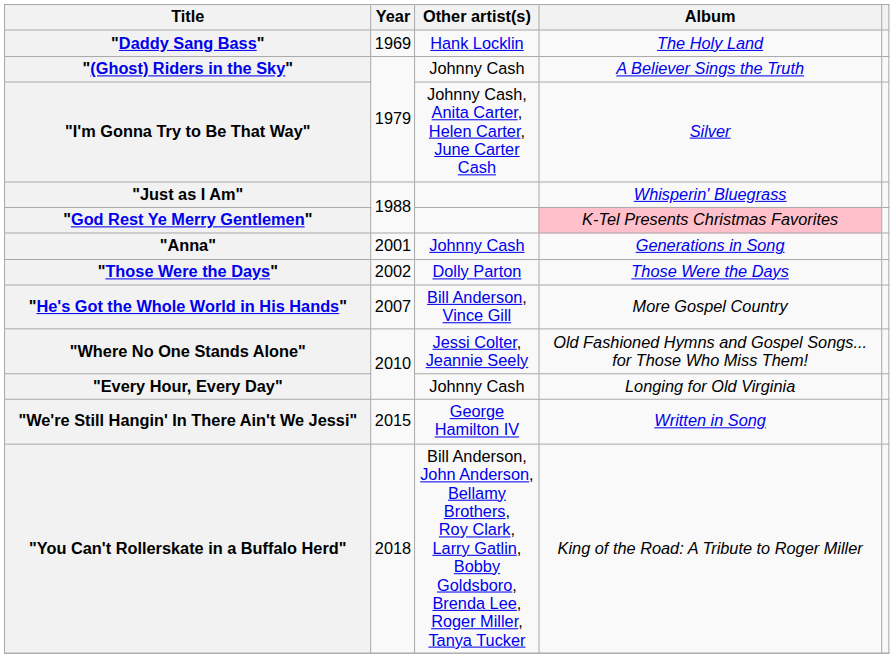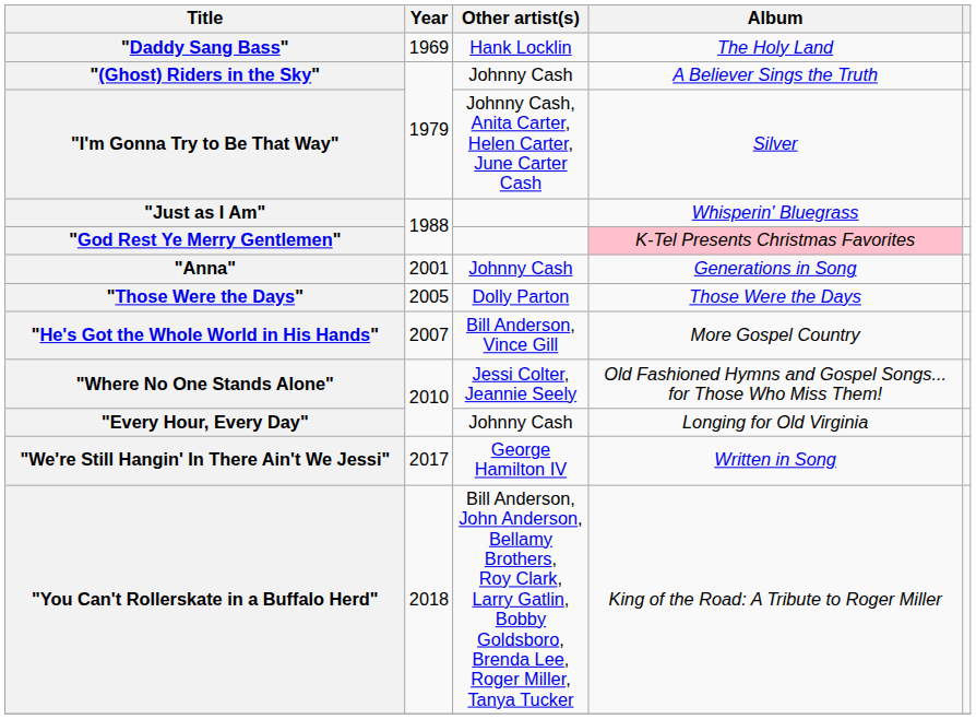 <table class="wikitable plainrowheaders" style="text-align:center;" border="1">
 <tr>
 <th scope="col" style="width:22em;">Title</th>
 <th scope="col">Year</th>
 <th scope="col">Other artist(s)</th>
 <th scope="col">Album</th>
 <th scope="col"></th>
 </tr>
 <tr>
 <th scope="row">"<a href='#'>Daddy Sang Bass</a>" </th>
 <td>1969</td>
 <td><a href='#'>Hank Locklin</a></td>
 <td><em><a href='#'>The Holy Land</a></em></td>
 <td></td>
 </tr>
 <tr>
 <th scope="row">"<a href='#'>(Ghost) Riders in the Sky</a>"</th>
 <td rowspan="2">1979</td>
 <td>Johnny Cash</td>
 <td><em><a href='#'>A Believer Sings the Truth</a></em></td>
 <td></td>
 </tr>
 <tr>
 <th scope="row">"I'm Gonna Try to Be That Way"</th>
 <td>Johnny Cash,<br><a href='#'>Anita Carter</a>,<br><a href='#'>Helen Carter</a>,<br><a href='#'>June Carter Cash</a></td>
 <td><em><a href='#'>Silver</a></em></td>
 <td></td>
 </tr>
 <tr>
 <th scope="row">"Just as I Am"</th>
 <td rowspan="2">1988</td>
 <td></td>
 <td><em><a href='#'>Whisperin' Bluegrass</a></em></td>
 <td></td>
 </tr>
 <tr>
 <th scope="row">"<a href='#'>God Rest Ye Merry Gentlemen</a>"</th>
 <td></td>
 <td style="background: pink;"><em>K-Tel Presents Christmas Favorites</em></td>
 <td></td>
 </tr>
 <tr>
 <th scope="row">"Anna"</th>
 <td>2001</td>
 <td><a href='#'>Johnny Cash</a></td>
 <td><em><a href='#'>Generations in Song</a></em></td>
 <td></td>
 </tr>
 <tr>
 <th scope="row">"<a href='#'>Those Were the Days</a>" </th>
-<td>2002</td>
+<td>2005</td>
 <td><a href='#'>Dolly Parton</a></td>
 <td><em><a href='#'>Those Were the Days</a></em></td>
 <td></td>
 </tr>
 <tr>
 <th scope="row">"<a href='#'>He's Got the Whole World in His Hands</a>"</th>
 <td>2007</td>
 <td><a href='#'>Bill Anderson</a>,<br><a href='#'>Vince Gill</a></td>
 <td><em>More Gospel Country</em></td>
 <td></td>
 </tr>
 <tr>
 <th scope="row">"Where No One Stands Alone"</th>
 <td rowspan="2">2010</td>
 <td><a href='#'>Jessi Colter</a>,<br><a href='#'>Jeannie Seely</a></td>
 <td><em>Old Fashioned Hymns and Gospel Songs... for Those Who Miss Them!</em></td>
 <td></td>
 </tr>
 <tr>
 <th scope="row">"Every Hour, Every Day"</th>
 <td>Johnny Cash</td>
 <td><em>Longing for Old Virginia</em></td>
 <td></td>
 </tr>
 <tr>
 <th scope="row">"We're Still Hangin' In There Ain't We Jessi"</th>
-<td>2015</td>
+<td>2017</td>
 <td><a href='#'>George Hamilton IV</a></td>
 <td><em><a href='#'>Written in Song</a></em></td>
 <td></td>
 </tr>
 <tr>
 <th scope="row">"You Can't Rollerskate in a Buffalo Herd"</th>
 <td>2018</td>
 <td>Bill Anderson,<br><a href='#'>John Anderson</a>,<br><a href='#'>Bellamy Brothers</a>,<br><a href='#'>Roy Clark</a>,<br><a href='#'>Larry Gatlin</a>,<br><a href='#'>Bobby Goldsboro</a>,<br><a href='#'>Brenda Lee</a>,<br><a href='#'>Roger Miller</a>,<br><a href='#'>Tanya Tucker</a></td>
 <td><em>King of the Road: A Tribute to Roger Miller</em></td>
 <td></td>
 </tr>
 <tr>
 </tr>
 </table>
